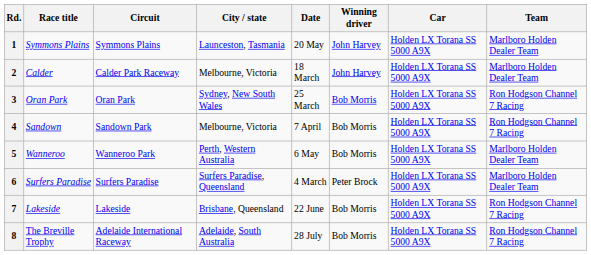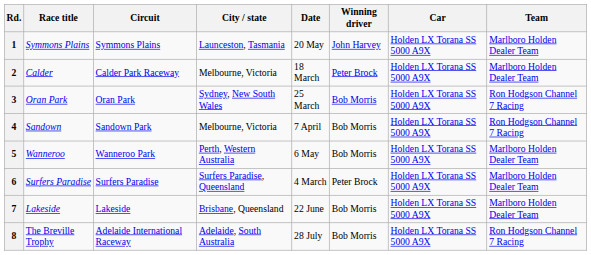 <table class="wikitable" style="font-size: 90%">
 <tr>
 <th>Rd.</th>
 <th>Race title</th>
 <th>Circuit</th>
 <th>City / state</th>
 <th>Date</th>
 <th>Winning driver</th>
 <th>Car</th>
 <th>Team</th>
 </tr>
 <tr>
 <th>1</th>
 <td><em><a href='#'>Symmons Plains</a></em></td>
 <td><a href='#'>Symmons Plains</a></td>
 <td><a href='#'>Launceston</a>, <a href='#'>Tasmania</a></td>
 <td>20 May</td>
 <td><a href='#'>John Harvey</a></td>
 <td><a href='#'>Holden LX Torana SS 5000 A9X</a></td>
 <td><a href='#'>Marlboro Holden Dealer Team</a></td>
 </tr>
 <tr>
 <th>2</th>
 <td><em><a href='#'>Calder</a></em></td>
 <td><a href='#'>Calder Park Raceway</a></td>
 <td>Melbourne, Victoria</td>
 <td>18 March</td>
-<td><a href='#'>John Harvey</a></td>
+<td><a href='#'>Peter Brock</a></td>
 <td><a href='#'>Holden LX Torana SS 5000 A9X</a></td>
 <td><a href='#'>Marlboro Holden Dealer Team</a></td>
 </tr>
 <tr>
 <th>3</th>
 <td><em><a href='#'>Oran Park</a></em></td>
 <td><a href='#'>Oran Park</a></td>
 <td><a href='#'>Sydney</a>, <a href='#'>New South Wales</a></td>
 <td>25 March</td>
 <td><a href='#'>Bob Morris</a></td>
 <td><a href='#'>Holden LX Torana SS 5000 A9X</a></td>
 <td><a href='#'>Ron Hodgson Channel 7 Racing</a></td>
 </tr>
 <tr>
 <th>4</th>
 <td><em><a href='#'>Sandown</a></em></td>
 <td><a href='#'>Sandown Park</a></td>
 <td>Melbourne, Victoria</td>
 <td>7 April</td>
 <td>Bob Morris</td>
 <td><a href='#'>Holden LX Torana SS 5000 A9X</a></td>
 <td><a href='#'>Ron Hodgson Channel 7 Racing</a></td>
 </tr>
 <tr>
 <th>5</th>
 <td><em><a href='#'>Wanneroo</a></em></td>
 <td><a href='#'>Wanneroo Park</a></td>
 <td><a href='#'>Perth</a>, <a href='#'>Western Australia</a></td>
 <td>6 May</td>
 <td>Bob Morris</td>
 <td><a href='#'>Holden LX Torana SS 5000 A9X</a></td>
 <td><a href='#'>Marlboro Holden Dealer Team</a></td>
 </tr>
 <tr>
 <th>6</th>
 <td><em><a href='#'>Surfers Paradise</a></em></td>
 <td><a href='#'>Surfers Paradise</a></td>
 <td><a href='#'>Surfers Paradise</a>, <a href='#'>Queensland</a></td>
 <td>4 March</td>
 <td>Peter Brock</td>
 <td><a href='#'>Holden LX Torana SS 5000 A9X</a></td>
 <td><a href='#'>Marlboro Holden Dealer Team</a></td>
 </tr>
 <tr>
 <th>7</th>
 <td><em><a href='#'>Lakeside</a></em></td>
 <td><a href='#'>Lakeside</a></td>
 <td><a href='#'>Brisbane</a>, Queensland</td>
 <td>22 June</td>
 <td>Bob Morris</td>
 <td><a href='#'>Holden LX Torana SS 5000 A9X</a></td>
-<td><a href='#'>Ron Hodgson Channel 7 Racing</a></td>
+<td><a href='#'>Marlboro Holden Dealer Team</a></td>
 </tr>
 <tr>
 <th>8</th>
 <td><a href='#'>The Breville Trophy</a></td>
 <td><a href='#'>Adelaide International Raceway</a></td>
 <td><a href='#'>Adelaide</a>, <a href='#'>South Australia</a></td>
 <td>28 July</td>
 <td>Bob Morris</td>
 <td><a href='#'>Holden LX Torana SS 5000 A9X</a></td>
 <td><a href='#'>Ron Hodgson Channel 7 Racing</a></td>
 </tr>
 </table>
